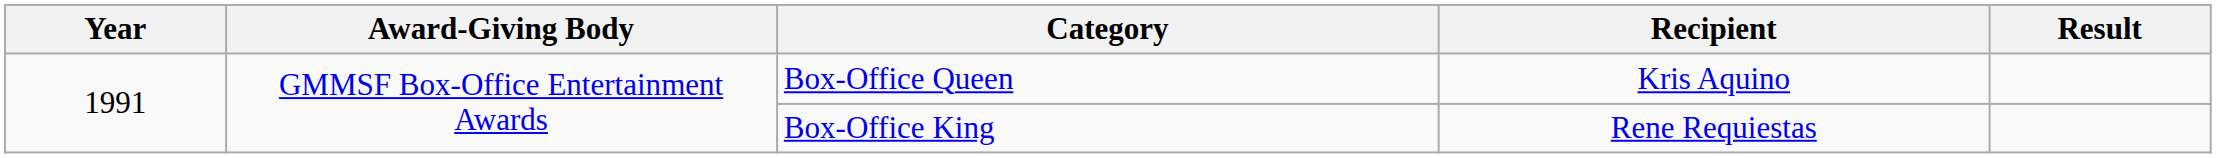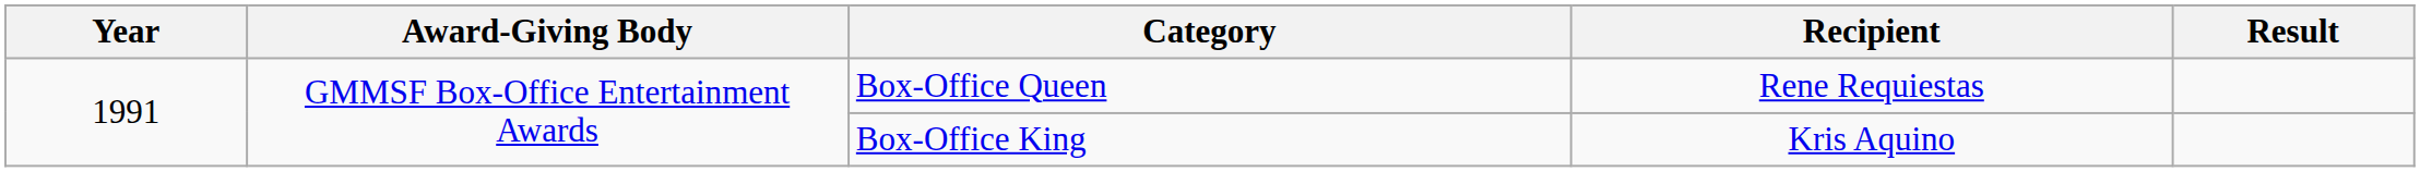 <table | width="90%" class="wikitable sortable">
 <tr>
 <th width="10%">Year</th>
 <th width="25%">Award-Giving Body</th>
 <th width="30%">Category</th>
 <th width="25%">Recipient</th>
 <th width="10%">Result</th>
 </tr>
 <tr>
 <td rowspan="2" align="center">1991</td>
 <td rowspan="2" align=center><a href='#'>GMMSF Box-Office Entertainment Awards</a></td>
 <td><a href='#'>Box-Office Queen</a></td>
-<td align="center"><a href='#'>Kris Aquino</a></td>
+<td align=center><a href='#'>Rene Requiestas</a></td>
 <td></td>
 </tr>
 <tr>
 <td><a href='#'>Box-Office King</a></td>
-<td align=center><a href='#'>Rene Requiestas</a></td>
+<td align="center"><a href='#'>Kris Aquino</a></td>
 <td></td>
 </tr>
 </table>
